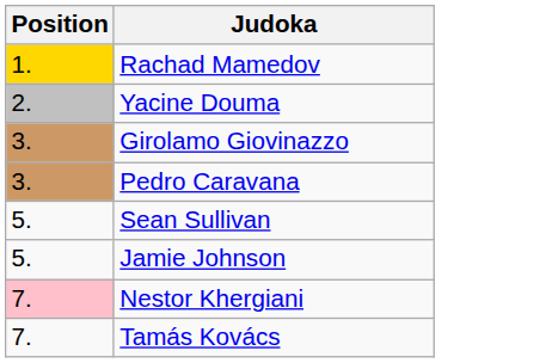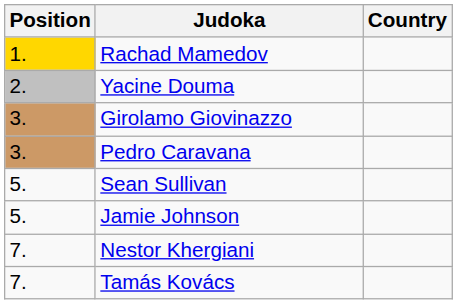 <table class=wikitable>
 <tr>
 <th width=10>Position</th>
 <th width=200>Judoka</th>
+<th width=10>Country</th>
 </tr>
 <tr>
 <td bgcolor=gold>1.</td>
 <td><a href='#'>Rachad Mamedov</a></td>
+<td></td>
 </tr>
 <tr>
 <td bgcolor="silver">2.</td>
 <td><a href='#'>Yacine Douma</a></td>
+<td></td>
 </tr>
 <tr>
 <td bgcolor="CC9966">3.</td>
 <td><a href='#'>Girolamo Giovinazzo</a></td>
+<td></td>
 </tr>
 <tr>
 <td bgcolor="CC9966">3.</td>
 <td><a href='#'>Pedro Caravana</a></td>
+<td></td>
 </tr>
 <tr>
 <td>5.</td>
 <td><a href='#'>Sean Sullivan</a></td>
+<td></td>
 </tr>
 <tr>
 <td>5.</td>
 <td><a href='#'>Jamie Johnson</a></td>
+<td></td>
 </tr>
 <tr>
-<td style="background: pink;">7.</td>
+<td>7.</td>
 <td><a href='#'>Nestor Khergiani</a></td>
+<td></td>
 </tr>
 <tr>
 <td>7.</td>
 <td><a href='#'>Tamás Kovács</a></td>
+<td></td>
 </tr>
 </table>
